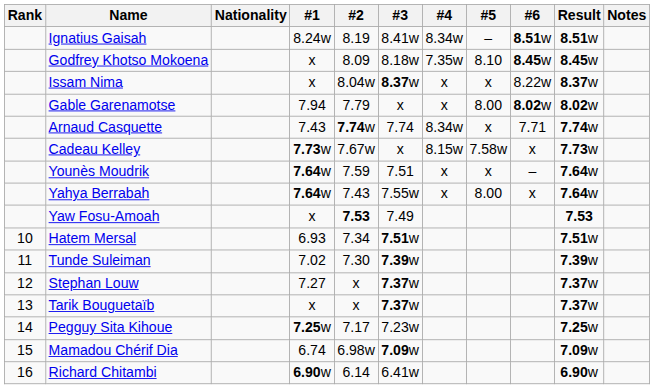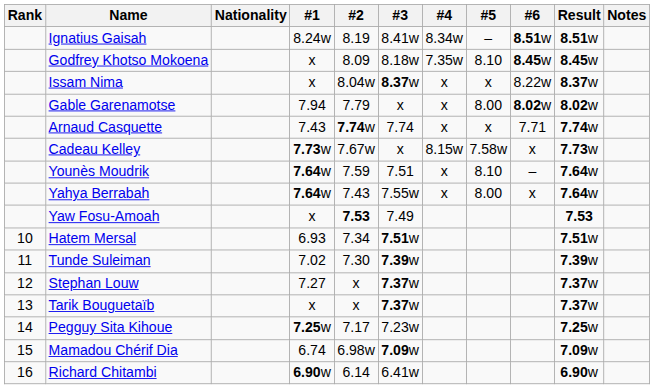 <table class="wikitable sortable" style="text-align:center">
 <tr>
 <th>Rank</th>
 <th>Name</th>
 <th>Nationality</th>
 <th>#1</th>
 <th>#2</th>
 <th>#3</th>
 <th>#4</th>
 <th>#5</th>
 <th>#6</th>
 <th>Result</th>
 <th>Notes</th>
 </tr>
 <tr>
 <td></td>
 <td align=left><a href='#'>Ignatius Gaisah</a></td>
 <td align=left></td>
 <td>8.24w</td>
 <td>8.19</td>
 <td>8.41w</td>
 <td>8.34w</td>
 <td>–</td>
 <td><strong>8.51</strong>w</td>
 <td><strong>8.51</strong>w</td>
 <td></td>
 </tr>
 <tr>
 <td></td>
 <td align=left><a href='#'>Godfrey Khotso Mokoena</a></td>
 <td align=left></td>
 <td>x</td>
 <td>8.09</td>
 <td>8.18w</td>
 <td>7.35w</td>
 <td>8.10</td>
 <td><strong>8.45</strong>w</td>
 <td><strong>8.45</strong>w</td>
 <td></td>
 </tr>
 <tr>
 <td></td>
 <td align=left><a href='#'>Issam Nima</a></td>
 <td align=left></td>
 <td>x</td>
 <td>8.04w</td>
 <td><strong>8.37</strong>w</td>
 <td>x</td>
 <td>x</td>
 <td>8.22w</td>
 <td><strong>8.37</strong>w</td>
 <td></td>
 </tr>
 <tr>
 <td></td>
 <td align=left><a href='#'>Gable Garenamotse</a></td>
 <td align=left></td>
 <td>7.94</td>
 <td>7.79</td>
 <td>x</td>
 <td>x</td>
 <td>8.00</td>
 <td><strong>8.02</strong>w</td>
 <td><strong>8.02</strong>w</td>
 <td></td>
 </tr>
 <tr>
 <td></td>
 <td align=left><a href='#'>Arnaud Casquette</a></td>
 <td align=left></td>
 <td>7.43</td>
 <td><strong>7.74</strong>w</td>
 <td>7.74</td>
-<td>8.34w</td>
+<td>x</td>
 <td>x</td>
 <td>7.71</td>
 <td><strong>7.74</strong>w</td>
 <td></td>
 </tr>
 <tr>
 <td></td>
 <td align=left><a href='#'>Cadeau Kelley</a></td>
 <td align=left></td>
 <td><strong>7.73</strong>w</td>
 <td>7.67w</td>
 <td>x</td>
 <td>8.15w</td>
 <td>7.58w</td>
 <td>x</td>
 <td><strong>7.73</strong>w</td>
 <td></td>
 </tr>
 <tr>
 <td></td>
 <td align=left><a href='#'>Younès Moudrik</a></td>
 <td align=left></td>
 <td><strong>7.64</strong>w</td>
 <td>7.59</td>
 <td>7.51</td>
 <td>x</td>
-<td>x</td>
+<td>8.10</td>
 <td>–</td>
 <td><strong>7.64</strong>w</td>
 <td></td>
 </tr>
 <tr>
 <td></td>
 <td align=left><a href='#'>Yahya Berrabah</a></td>
 <td align=left></td>
 <td><strong>7.64</strong>w</td>
 <td>7.43</td>
 <td>7.55w</td>
 <td>x</td>
 <td>8.00</td>
 <td>x</td>
 <td><strong>7.64</strong>w</td>
 <td></td>
 </tr>
 <tr>
 <td></td>
 <td align=left><a href='#'>Yaw Fosu-Amoah</a></td>
 <td align=left></td>
 <td>x</td>
 <td><strong>7.53</strong></td>
 <td>7.49</td>
 <td></td>
 <td></td>
 <td></td>
 <td><strong>7.53</strong></td>
 <td></td>
 </tr>
 <tr>
 <td>10</td>
 <td align=left><a href='#'>Hatem Mersal</a></td>
 <td align=left></td>
 <td>6.93</td>
 <td>7.34</td>
 <td><strong>7.51</strong>w</td>
 <td></td>
 <td></td>
 <td></td>
 <td><strong>7.51</strong>w</td>
 <td></td>
 </tr>
 <tr>
 <td>11</td>
 <td align=left><a href='#'>Tunde Suleiman</a></td>
 <td align=left></td>
 <td>7.02</td>
 <td>7.30</td>
 <td><strong>7.39</strong>w</td>
 <td></td>
 <td></td>
 <td></td>
 <td><strong>7.39</strong>w</td>
 <td></td>
 </tr>
 <tr>
 <td>12</td>
 <td align=left><a href='#'>Stephan Louw</a></td>
 <td align=left></td>
 <td>7.27</td>
 <td>x</td>
 <td><strong>7.37</strong>w</td>
 <td></td>
 <td></td>
 <td></td>
 <td><strong>7.37</strong>w</td>
 <td></td>
 </tr>
 <tr>
 <td>13</td>
 <td align=left><a href='#'>Tarik Bouguetaïb</a></td>
 <td align=left></td>
 <td>x</td>
 <td>x</td>
 <td><strong>7.37</strong>w</td>
 <td></td>
 <td></td>
 <td></td>
 <td><strong>7.37</strong>w</td>
 <td></td>
 </tr>
 <tr>
 <td>14</td>
 <td align=left><a href='#'>Pegguy Sita Kihoue</a></td>
 <td align=left></td>
 <td><strong>7.25</strong>w</td>
 <td>7.17</td>
 <td>7.23w</td>
 <td></td>
 <td></td>
 <td></td>
 <td><strong>7.25</strong>w</td>
 <td></td>
 </tr>
 <tr>
 <td>15</td>
 <td align=left><a href='#'>Mamadou Chérif Dia</a></td>
 <td align=left></td>
 <td>6.74</td>
 <td>6.98w</td>
 <td><strong>7.09</strong>w</td>
 <td></td>
 <td></td>
 <td></td>
 <td><strong>7.09</strong>w</td>
 <td></td>
 </tr>
 <tr>
 <td>16</td>
 <td align=left><a href='#'>Richard Chitambi</a></td>
 <td align=left></td>
 <td><strong>6.90</strong>w</td>
 <td>6.14</td>
 <td>6.41w</td>
 <td></td>
 <td></td>
 <td></td>
 <td><strong>6.90</strong>w</td>
 <td></td>
 </tr>
 </table>
